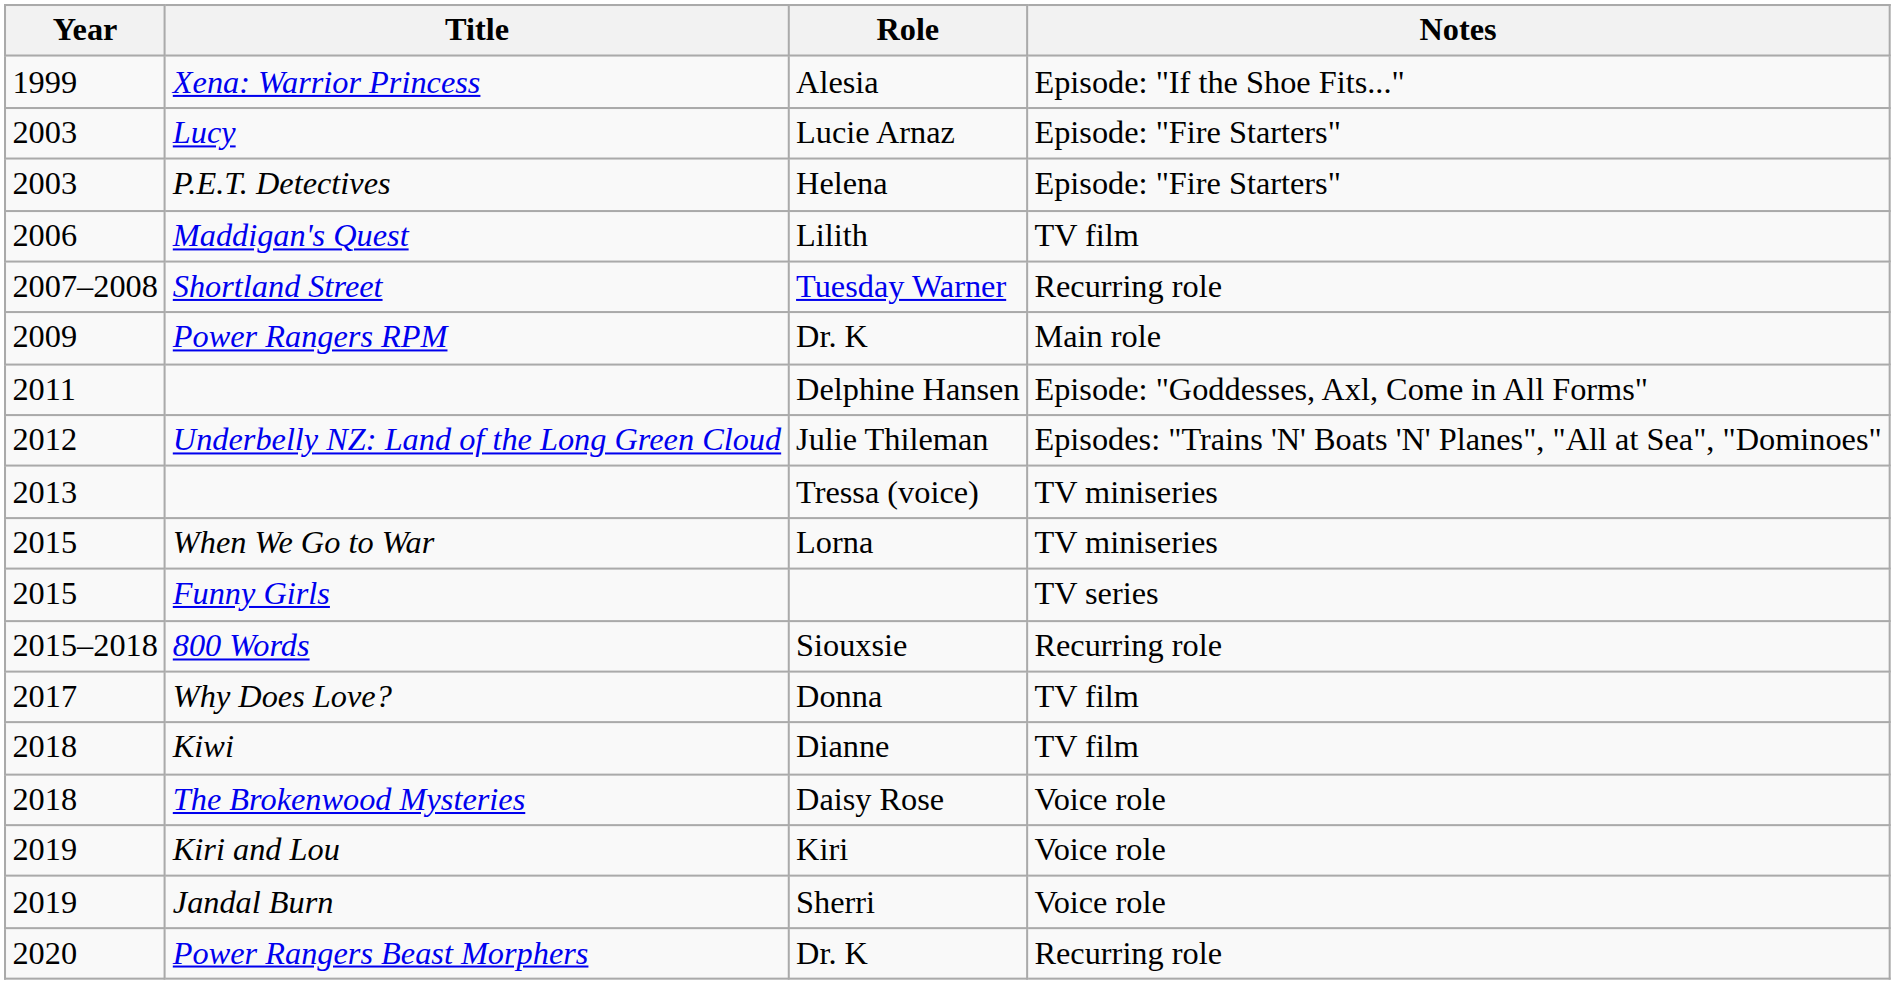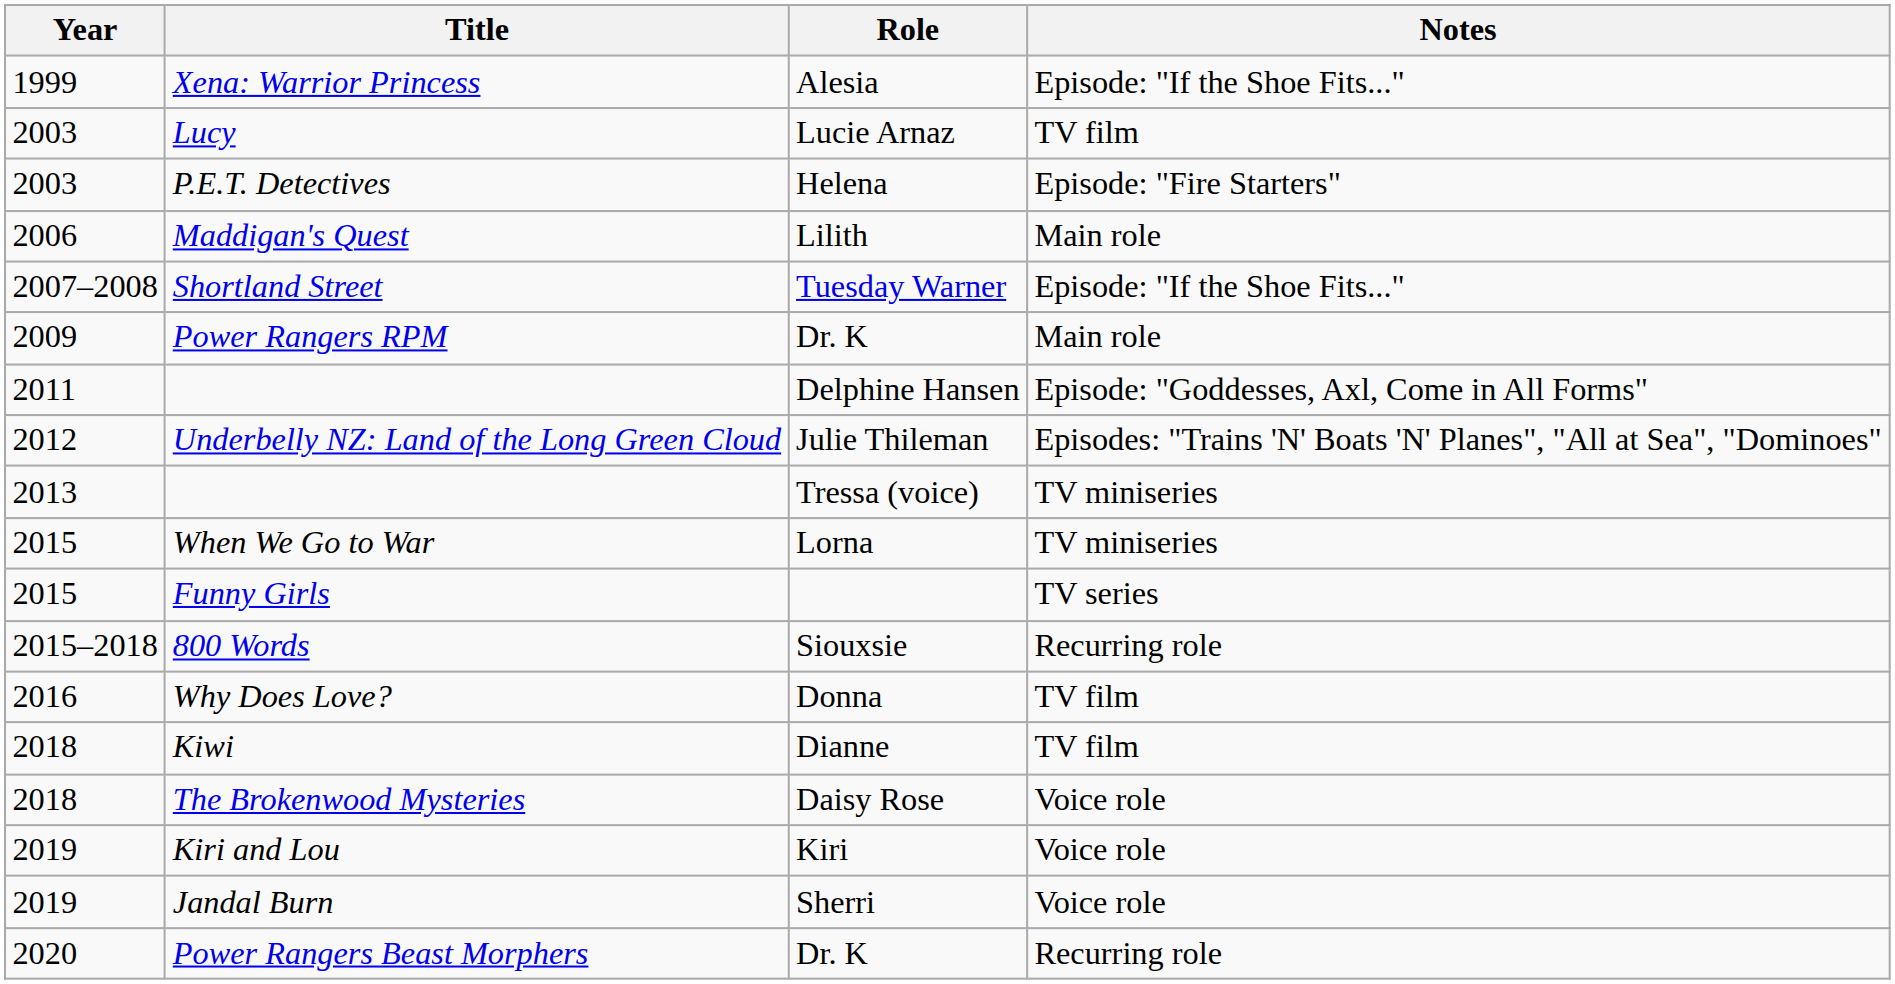 <table class="wikitable sortable">
 <tr>
 <th>Year</th>
 <th>Title</th>
 <th>Role</th>
 <th class="unsortable">Notes</th>
 </tr>
 <tr>
 <td>1999</td>
 <td><em><a href='#'>Xena: Warrior Princess</a></em></td>
 <td>Alesia</td>
 <td>Episode: "If the Shoe Fits..."</td>
 </tr>
 <tr>
 <td>2003</td>
 <td><em><a href='#'>Lucy</a></em></td>
 <td>Lucie Arnaz</td>
-<td>Episode: "Fire Starters"</td>
+<td>TV film</td>
 </tr>
 <tr>
 <td>2003</td>
 <td><em>P.E.T. Detectives</em></td>
 <td>Helena</td>
 <td>Episode: "Fire Starters"</td>
 </tr>
 <tr>
 <td>2006</td>
 <td><em><a href='#'>Maddigan's Quest</a></em></td>
 <td>Lilith</td>
-<td>TV film</td>
+<td>Main role</td>
 </tr>
 <tr>
 <td>2007–2008</td>
 <td><em><a href='#'>Shortland Street</a></em></td>
 <td><a href='#'>Tuesday Warner</a></td>
-<td>Recurring role</td>
+<td>Episode: "If the Shoe Fits..."</td>
 </tr>
 <tr>
 <td>2009</td>
 <td><em><a href='#'>Power Rangers RPM</a></em></td>
 <td>Dr. K</td>
 <td>Main role</td>
 </tr>
 <tr>
 <td>2011</td>
 <td><em></em></td>
 <td>Delphine Hansen</td>
 <td>Episode: "Goddesses, Axl, Come in All Forms"</td>
 </tr>
 <tr>
 <td>2012</td>
 <td><em><a href='#'>Underbelly NZ: Land of the Long Green Cloud</a></em></td>
 <td>Julie Thileman</td>
 <td>Episodes: "Trains 'N' Boats 'N' Planes", "All at Sea", "Dominoes"</td>
 </tr>
 <tr>
 <td>2013</td>
 <td><em></em></td>
 <td>Tressa (voice)</td>
 <td>TV miniseries</td>
 </tr>
 <tr>
 <td>2015</td>
 <td><em>When We Go to War</em></td>
 <td>Lorna</td>
 <td>TV miniseries</td>
 </tr>
 <tr>
 <td>2015</td>
 <td><em><a href='#'>Funny Girls</a></em></td>
 <td></td>
 <td>TV series</td>
 </tr>
 <tr>
 <td>2015–2018</td>
 <td><em><a href='#'>800 Words</a></em></td>
 <td>Siouxsie</td>
 <td>Recurring role</td>
 </tr>
 <tr>
-<td>2017</td>
+<td>2016</td>
 <td><em>Why Does Love?</em></td>
 <td>Donna</td>
 <td>TV film</td>
 </tr>
 <tr>
 <td>2018</td>
 <td><em>Kiwi</em></td>
 <td>Dianne</td>
 <td>TV film</td>
 </tr>
 <tr>
 <td>2018</td>
 <td><em><a href='#'>The Brokenwood Mysteries</a></em></td>
 <td>Daisy Rose</td>
 <td>Voice role</td>
 </tr>
 <tr>
 <td>2019</td>
 <td><em>Kiri and Lou</em></td>
 <td>Kiri</td>
 <td>Voice role</td>
 </tr>
 <tr>
 <td>2019</td>
 <td><em>Jandal Burn</em></td>
 <td>Sherri</td>
 <td>Voice role</td>
 </tr>
 <tr>
 <td>2020</td>
 <td><em><a href='#'>Power Rangers Beast Morphers</a></em></td>
 <td>Dr. K</td>
 <td>Recurring role</td>
 </tr>
 </table>
